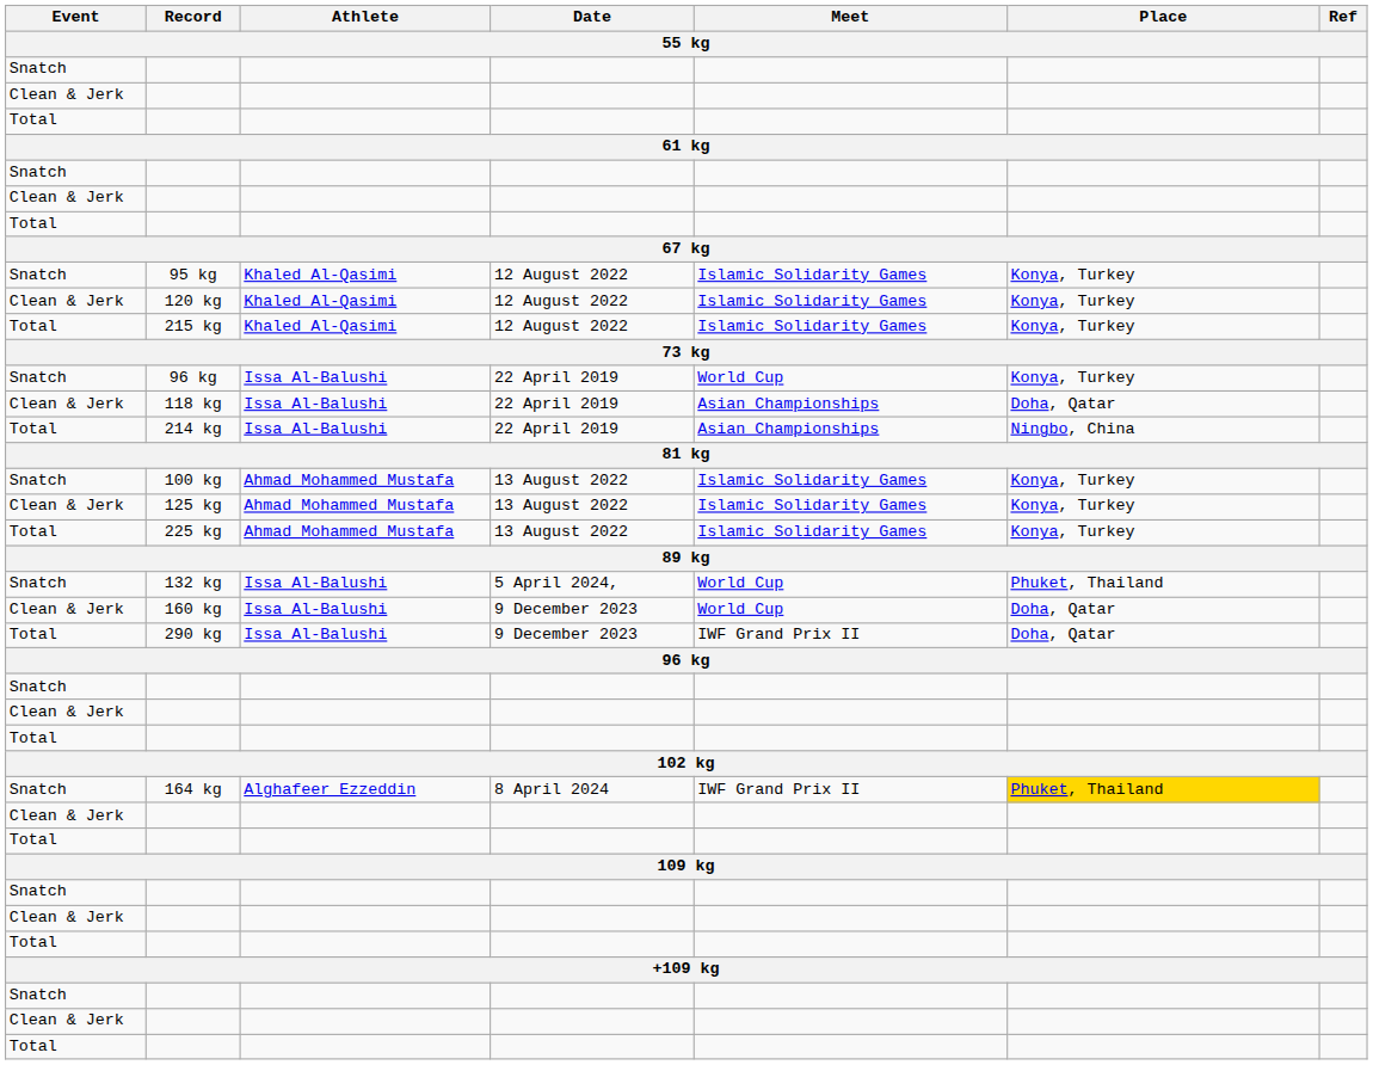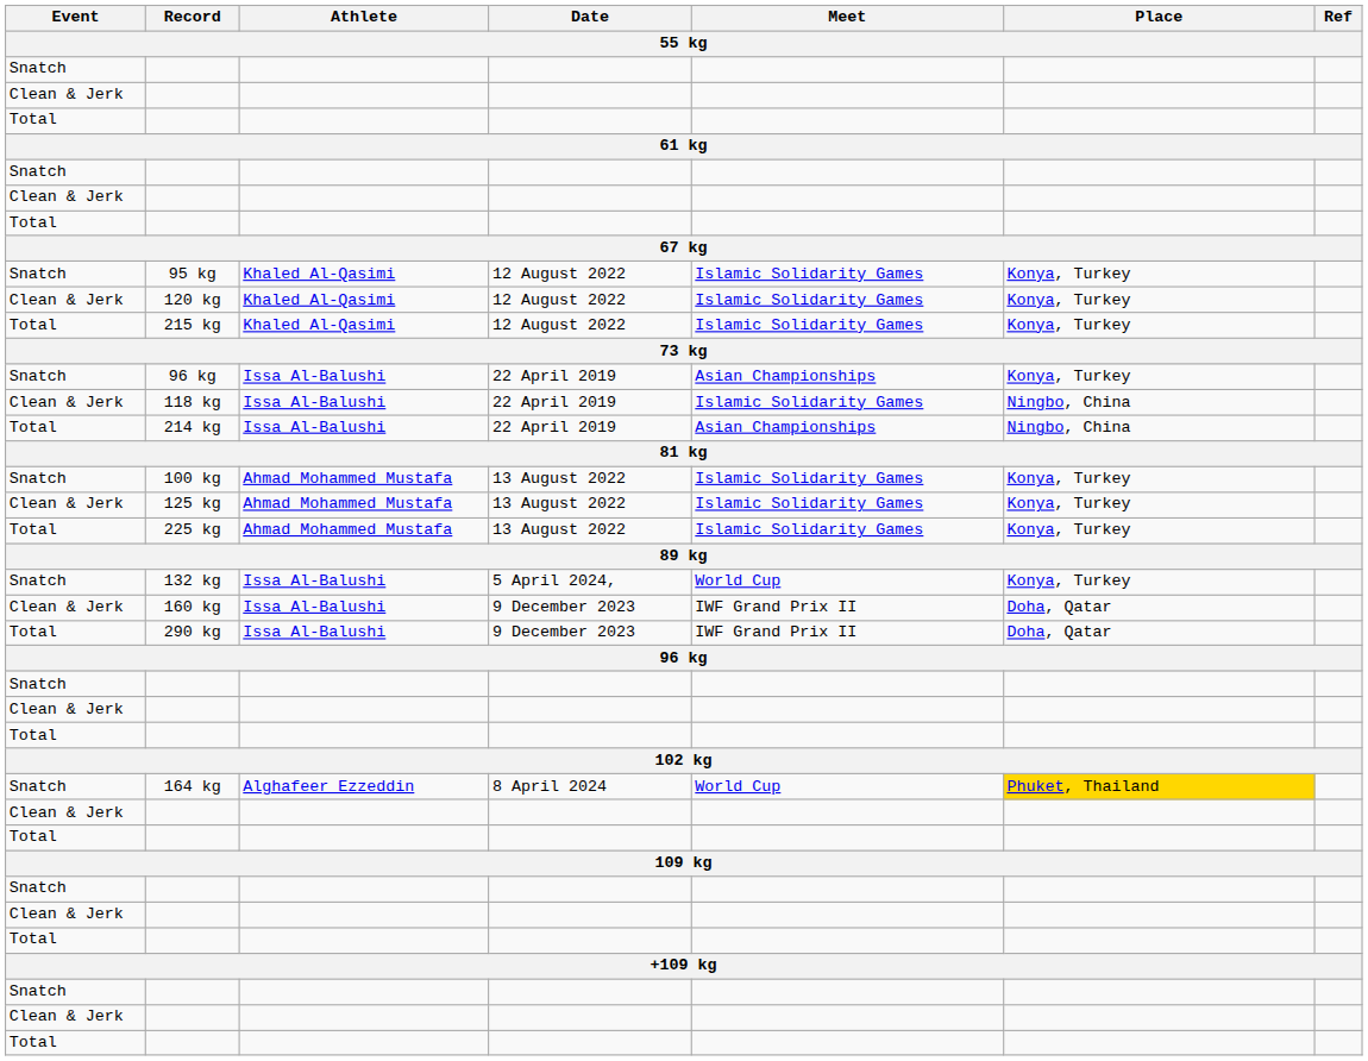 <table class="wikitable" style="font-size:95%;">
 <tr>
 <th width=9%>Event</th>
 <th width=6%>Record</th>
 <th width=16%>Athlete</th>
 <th width=13%>Date</th>
 <th width=20%>Meet</th>
 <th width=20%>Place</th>
 <th width=3%>Ref</th>
 </tr>
 <tr bgcolor="#DDDDDD">
 <th colspan="7">55 kg</th>
 </tr>
 <tr>
 <td>Snatch</td>
 <td align="center"></td>
 <td></td>
 <td></td>
 <td></td>
 <td></td>
 <td></td>
 </tr>
 <tr>
 <td>Clean & Jerk</td>
 <td align="center"></td>
 <td></td>
 <td></td>
 <td></td>
 <td></td>
 <td></td>
 </tr>
 <tr>
 <td>Total</td>
 <td align="center"></td>
 <td></td>
 <td></td>
 <td></td>
 <td></td>
 <td></td>
 </tr>
 <tr bgcolor="#DDDDDD">
 <th colspan="7">61 kg</th>
 </tr>
 <tr>
 <td>Snatch</td>
 <td align="center"></td>
 <td></td>
 <td></td>
 <td></td>
 <td></td>
 <td></td>
 </tr>
 <tr>
 <td>Clean & Jerk</td>
 <td align="center"></td>
 <td></td>
 <td></td>
 <td></td>
 <td></td>
 <td></td>
 </tr>
 <tr>
 <td>Total</td>
 <td align="center"></td>
 <td></td>
 <td></td>
 <td></td>
 <td></td>
 <td></td>
 </tr>
 <tr bgcolor="#DDDDDD">
 <th colspan="7">67 kg</th>
 </tr>
 <tr>
 <td>Snatch</td>
 <td align="center">95 kg</td>
 <td><a href='#'>Khaled Al-Qasimi</a></td>
 <td>12 August 2022</td>
 <td><a href='#'>Islamic Solidarity Games</a></td>
 <td><a href='#'>Konya</a>, Turkey</td>
 <td></td>
 </tr>
 <tr>
 <td>Clean & Jerk</td>
 <td align="center">120 kg</td>
 <td><a href='#'>Khaled Al-Qasimi</a></td>
 <td>12 August 2022</td>
 <td><a href='#'>Islamic Solidarity Games</a></td>
 <td><a href='#'>Konya</a>, Turkey</td>
 <td></td>
 </tr>
 <tr>
 <td>Total</td>
 <td align="center">215 kg</td>
 <td><a href='#'>Khaled Al-Qasimi</a></td>
 <td>12 August 2022</td>
 <td><a href='#'>Islamic Solidarity Games</a></td>
 <td><a href='#'>Konya</a>, Turkey</td>
 <td></td>
 </tr>
 <tr bgcolor="#DDDDDD">
 <th colspan="7">73 kg</th>
 </tr>
 <tr>
 <td>Snatch</td>
 <td align="center">96 kg</td>
 <td><a href='#'>Issa Al-Balushi</a></td>
 <td>22 April 2019</td>
-<td><a href='#'>World Cup</a></td>
+<td><a href='#'>Asian Championships</a></td>
 <td><a href='#'>Konya</a>, Turkey</td>
 <td></td>
 </tr>
 <tr>
 <td>Clean & Jerk</td>
 <td align="center">118 kg</td>
 <td><a href='#'>Issa Al-Balushi</a></td>
 <td>22 April 2019</td>
-<td><a href='#'>Asian Championships</a></td>
-<td><a href='#'>Doha</a>, Qatar</td>
+<td><a href='#'>Islamic Solidarity Games</a></td>
+<td><a href='#'>Ningbo</a>, China</td>
 <td></td>
 </tr>
 <tr>
 <td>Total</td>
 <td align="center">214 kg</td>
 <td><a href='#'>Issa Al-Balushi</a></td>
 <td>22 April 2019</td>
 <td><a href='#'>Asian Championships</a></td>
 <td><a href='#'>Ningbo</a>, China</td>
 <td></td>
 </tr>
 <tr bgcolor="#DDDDDD">
 <th colspan="7">81 kg</th>
 </tr>
 <tr>
 <td>Snatch</td>
 <td align="center">100 kg</td>
 <td><a href='#'>Ahmad Mohammed Mustafa</a></td>
 <td>13 August 2022</td>
 <td><a href='#'>Islamic Solidarity Games</a></td>
 <td><a href='#'>Konya</a>, Turkey</td>
 <td></td>
 </tr>
 <tr>
 <td>Clean & Jerk</td>
 <td align="center">125 kg</td>
 <td><a href='#'>Ahmad Mohammed Mustafa</a></td>
 <td>13 August 2022</td>
 <td><a href='#'>Islamic Solidarity Games</a></td>
 <td><a href='#'>Konya</a>, Turkey</td>
 <td></td>
 </tr>
 <tr>
 <td>Total</td>
 <td align="center">225 kg</td>
 <td><a href='#'>Ahmad Mohammed Mustafa</a></td>
 <td>13 August 2022</td>
 <td><a href='#'>Islamic Solidarity Games</a></td>
 <td><a href='#'>Konya</a>, Turkey</td>
 <td></td>
 </tr>
 <tr bgcolor="#DDDDDD">
 <th colspan="7">89 kg</th>
 </tr>
 <tr>
 <td>Snatch</td>
 <td align="center">132 kg</td>
 <td><a href='#'>Issa Al-Balushi</a></td>
 <td>5 April 2024,</td>
 <td><a href='#'>World Cup</a></td>
-<td><a href='#'>Phuket</a>, Thailand</td>
+<td><a href='#'>Konya</a>, Turkey</td>
 <td></td>
 </tr>
 <tr>
 <td>Clean & Jerk</td>
 <td align="center">160 kg</td>
 <td><a href='#'>Issa Al-Balushi</a></td>
 <td>9 December 2023</td>
-<td><a href='#'>World Cup</a></td>
+<td>IWF Grand Prix II</td>
 <td><a href='#'>Doha</a>, Qatar</td>
 <td></td>
 </tr>
 <tr>
 <td>Total</td>
 <td align="center">290 kg</td>
 <td><a href='#'>Issa Al-Balushi</a></td>
 <td>9 December 2023</td>
 <td>IWF Grand Prix II</td>
 <td><a href='#'>Doha</a>, Qatar</td>
 <td></td>
 </tr>
 <tr bgcolor="#DDDDDD">
 <th colspan="7">96 kg</th>
 </tr>
 <tr>
 <td>Snatch</td>
 <td align="center"></td>
 <td></td>
 <td></td>
 <td></td>
 <td></td>
 <td></td>
 </tr>
 <tr>
 <td>Clean & Jerk</td>
 <td align="center"></td>
 <td></td>
 <td></td>
 <td></td>
 <td></td>
 <td></td>
 </tr>
 <tr>
 <td>Total</td>
 <td align="center"></td>
 <td></td>
 <td></td>
 <td></td>
 <td></td>
 <td></td>
 </tr>
 <tr bgcolor="#DDDDDD">
 <th colspan="7">102 kg</th>
 </tr>
 <tr>
 <td>Snatch</td>
 <td align="center">164 kg</td>
 <td><a href='#'>Alghafeer Ezzeddin</a></td>
 <td>8 April 2024</td>
-<td>IWF Grand Prix II</td>
+<td><a href='#'>World Cup</a></td>
 <td style="background: gold;"><a href='#'>Phuket</a>, Thailand</td>
 <td></td>
 </tr>
 <tr>
 <td>Clean & Jerk</td>
 <td align="center"></td>
 <td></td>
 <td></td>
 <td></td>
 <td></td>
 <td></td>
 </tr>
 <tr>
 <td>Total</td>
 <td align="center"></td>
 <td></td>
 <td></td>
 <td></td>
 <td></td>
 <td></td>
 </tr>
 <tr bgcolor="#DDDDDD">
 <th colspan="7">109 kg</th>
 </tr>
 <tr>
 <td>Snatch</td>
 <td align="center"></td>
 <td></td>
 <td></td>
 <td></td>
 <td></td>
 <td></td>
 </tr>
 <tr>
 <td>Clean & Jerk</td>
 <td align="center"></td>
 <td></td>
 <td></td>
 <td></td>
 <td></td>
 <td></td>
 </tr>
 <tr>
 <td>Total</td>
 <td align="center"></td>
 <td></td>
 <td></td>
 <td></td>
 <td></td>
 <td></td>
 </tr>
 <tr bgcolor="#DDDDDD">
 <th colspan="7">+109 kg</th>
 </tr>
 <tr>
 <td>Snatch</td>
 <td align="center"></td>
 <td></td>
 <td></td>
 <td></td>
 <td></td>
 <td></td>
 </tr>
 <tr>
 <td>Clean & Jerk</td>
 <td align="center"></td>
 <td></td>
 <td></td>
 <td></td>
 <td></td>
 <td></td>
 </tr>
 <tr>
 <td>Total</td>
 <td align="center"></td>
 <td></td>
 <td></td>
 <td></td>
 <td></td>
 <td></td>
 </tr>
 </table>
